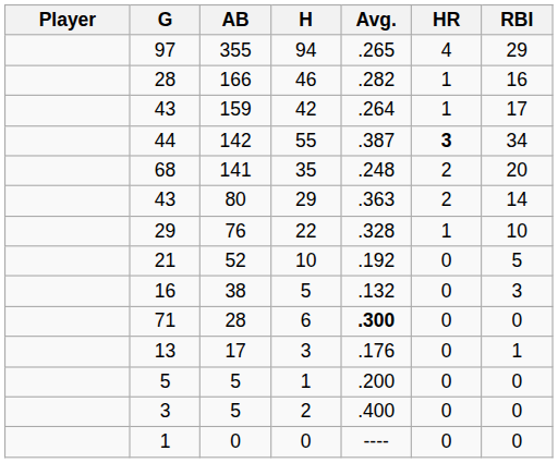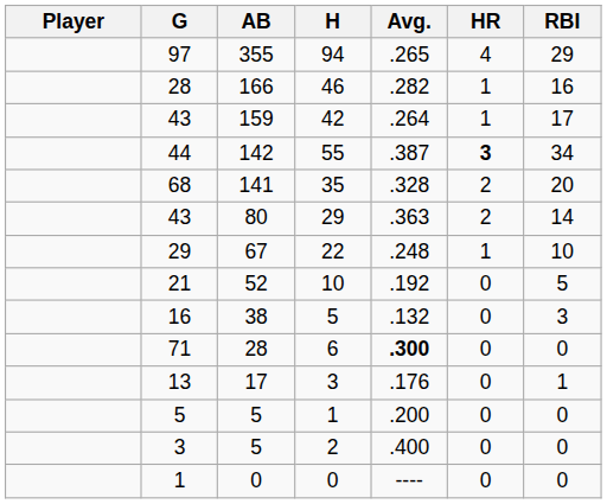 <table class="wikitable sortable">
 <tr>
 <th bgcolor="#DDDDFF" width="16%">Player</th>
 <th bgcolor="#DDDDFF" width="9%">G</th>
 <th bgcolor="#DDDDFF" width="9%">AB</th>
 <th bgcolor="#DDDDFF" width="9%">H</th>
 <th bgcolor="#DDDDFF" width="9%">Avg.</th>
 <th bgcolor="#DDDDFF" width="9%">HR</th>
 <th bgcolor="#DDDDFF" width="9%">RBI</th>
 </tr>
 <tr align="center">
 <td></td>
 <td>97</td>
 <td>355</td>
 <td>94</td>
 <td>.265</td>
 <td>4</td>
 <td>29</td>
 </tr>
 <tr align="center">
 <td></td>
 <td>28</td>
 <td>166</td>
 <td>46</td>
 <td>.282</td>
 <td>1</td>
 <td>16</td>
 </tr>
 <tr align="center">
 <td></td>
 <td>43</td>
 <td>159</td>
 <td>42</td>
 <td>.264</td>
 <td>1</td>
 <td>17</td>
 </tr>
 <tr align="center">
 <td></td>
 <td>44</td>
 <td>142</td>
 <td>55</td>
 <td>.387</td>
 <td><strong>3</strong></td>
 <td>34</td>
 </tr>
 <tr align="center">
 <td></td>
 <td>68</td>
 <td>141</td>
 <td>35</td>
-<td>.248</td>
+<td>.328</td>
 <td>2</td>
 <td>20</td>
 </tr>
 <tr align="center">
 <td></td>
 <td>43</td>
 <td>80</td>
 <td>29</td>
 <td>.363</td>
 <td>2</td>
 <td>14</td>
 </tr>
 <tr align="center">
 <td></td>
 <td>29</td>
-<td>76</td>
+<td>67</td>
 <td>22</td>
-<td>.328</td>
+<td>.248</td>
 <td>1</td>
 <td>10</td>
 </tr>
 <tr align="center">
 <td></td>
 <td>21</td>
 <td>52</td>
 <td>10</td>
 <td>.192</td>
 <td>0</td>
 <td>5</td>
 </tr>
 <tr align="center">
 <td></td>
 <td>16</td>
 <td>38</td>
 <td>5</td>
 <td>.132</td>
 <td>0</td>
 <td>3</td>
 </tr>
 <tr align="center">
 <td></td>
 <td>71</td>
 <td>28</td>
 <td>6</td>
 <td><strong>.300</strong></td>
 <td>0</td>
 <td>0</td>
 </tr>
 <tr align="center">
 <td></td>
 <td>13</td>
 <td>17</td>
 <td>3</td>
 <td>.176</td>
 <td>0</td>
 <td>1</td>
 </tr>
 <tr align="center">
 <td></td>
 <td>5</td>
 <td>5</td>
 <td>1</td>
 <td>.200</td>
 <td>0</td>
 <td>0</td>
 </tr>
 <tr align="center">
 <td></td>
 <td>3</td>
 <td>5</td>
 <td>2</td>
 <td>.400</td>
 <td>0</td>
 <td>0</td>
 </tr>
 <tr align="center">
 <td></td>
 <td>1</td>
 <td>0</td>
 <td>0</td>
 <td>----</td>
 <td>0</td>
 <td>0</td>
 </tr>
 </table>
